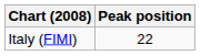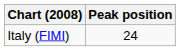 <table class="wikitable sortable">
 <tr>
 <th align="left">Chart (2008)</th>
 <th align="left">Peak position</th>
 </tr>
 <tr>
 <td align="left">Italy (<a href='#'>FIMI</a>) </td>
-<td align="center">22</td>
+<td align="center">24</td>
 </tr>
 </table>
